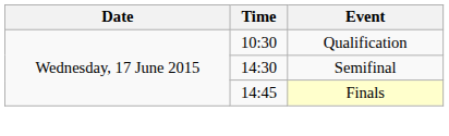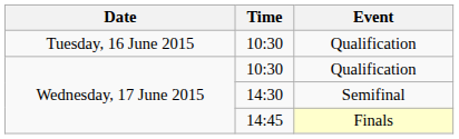 <table class = "wikitable" style="text-align:center;">
 <tr>
 <th width=220>Date</th>
 <th width=50>Time</th>
 <th width=150>Event</th>
+</tr>
+<tr>
+<td>Tuesday, 16 June 2015</td>
+<td>10:30</td>
+<td>Qualification</td>
 </tr>
 <tr>
 <td rowspan=3>Wednesday, 17 June 2015</td>
 <td>10:30</td>
 <td>Qualification</td>
 </tr>
 <tr>
 <td>14:30</td>
 <td>Semifinal</td>
 </tr>
 <tr>
 <td>14:45</td>
 <td bgcolor=ffffcc>Finals</td>
 </tr>
 </table>
